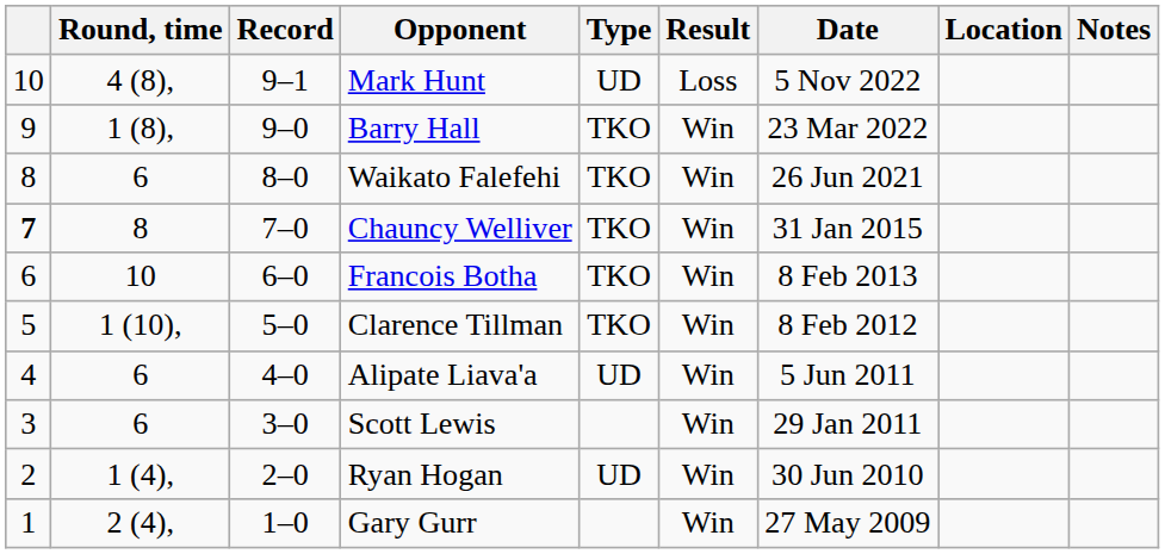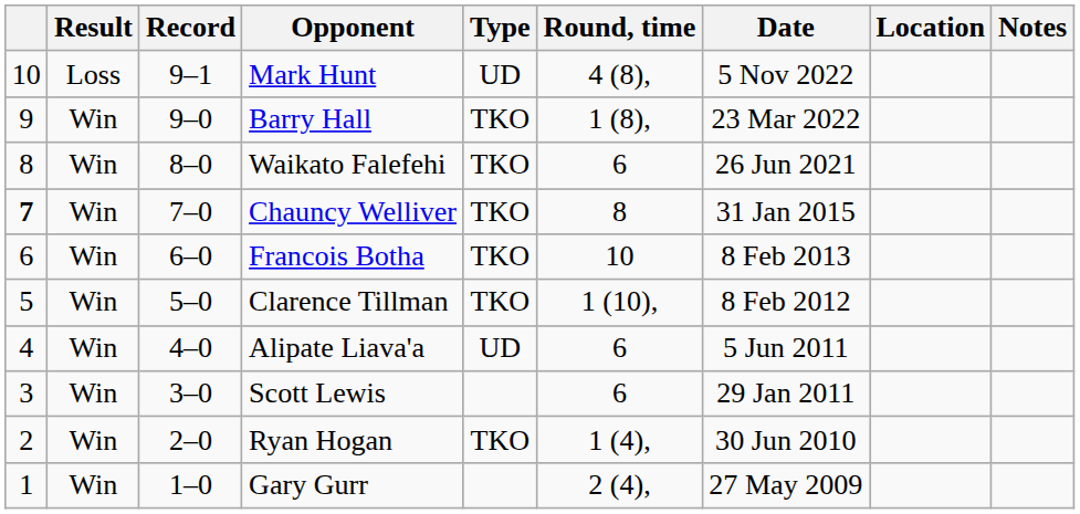 <table class="wikitable" style="text-align:center">
 <tr>
 <th></th>
-<th>Round, time</th>
+<th>Result</th>
 <th>Record</th>
 <th>Opponent</th>
 <th>Type</th>
-<th>Result</th>
+<th>Round, time</th>
 <th>Date</th>
 <th>Location</th>
 <th>Notes</th>
 </tr>
 <tr>
 <td>10</td>
-<td>4 (8),</td>
+<td>Loss</td>
 <td>9–1</td>
 <td style="text-align:left;"><a href='#'>Mark Hunt</a></td>
 <td>UD</td>
-<td>Loss</td>
+<td>4 (8),</td>
 <td>5 Nov 2022</td>
 <td style="text-align:left;"></td>
 <td></td>
 </tr>
 <tr>
 <td>9</td>
-<td>1 (8), </td>
+<td>Win</td>
 <td>9–0</td>
 <td style="text-align:left;"><a href='#'>Barry Hall</a></td>
 <td>TKO</td>
-<td>Win</td>
+<td>1 (8), </td>
 <td>23 Mar 2022</td>
 <td style="text-align:left;"></td>
 <td></td>
 </tr>
 <tr>
 <td>8</td>
-<td>6</td>
+<td>Win</td>
 <td>8–0</td>
 <td style="text-align:left;">Waikato Falefehi</td>
 <td>TKO</td>
-<td>Win</td>
+<td>6</td>
 <td>26 Jun 2021</td>
 <td style="text-align:left;"></td>
 <td></td>
 </tr>
 <tr>
 <td><strong>7</strong></td>
-<td>8</td>
+<td>Win</td>
 <td>7–0</td>
 <td style="text-align:left;"><a href='#'>Chauncy Welliver</a></td>
 <td>TKO</td>
-<td>Win</td>
+<td>8</td>
 <td>31 Jan 2015</td>
 <td style="text-align:left;"></td>
 <td></td>
 </tr>
 <tr>
 <td>6</td>
-<td>10</td>
+<td>Win</td>
 <td>6–0</td>
 <td style="text-align:left;"><a href='#'>Francois Botha</a></td>
 <td>TKO</td>
-<td>Win</td>
+<td>10</td>
 <td>8 Feb 2013</td>
 <td style="text-align:left;"></td>
 <td style="text-align:left;"></td>
 </tr>
 <tr>
 <td>5</td>
-<td>1 (10), </td>
+<td>Win</td>
 <td>5–0</td>
 <td style="text-align:left;">Clarence Tillman</td>
 <td>TKO</td>
-<td>Win</td>
+<td>1 (10), </td>
 <td>8 Feb 2012</td>
 <td style="text-align:left;"></td>
 <td style="text-align:left;"></td>
 </tr>
 <tr>
 <td>4</td>
-<td>6</td>
+<td>Win</td>
 <td>4–0</td>
 <td style="text-align:left;">Alipate Liava'a</td>
 <td>UD</td>
-<td>Win</td>
+<td>6</td>
 <td>5 Jun 2011</td>
 <td style="text-align:left;"></td>
 <td></td>
 </tr>
 <tr>
 <td>3</td>
-<td>6</td>
+<td>Win</td>
 <td>3–0</td>
 <td style="text-align:left;">Scott Lewis</td>
 <td></td>
-<td>Win</td>
+<td>6</td>
 <td>29 Jan 2011</td>
 <td style="text-align:left;"></td>
 <td></td>
 </tr>
 <tr>
 <td>2</td>
-<td>1 (4), </td>
+<td>Win</td>
 <td>2–0</td>
 <td style="text-align:left;">Ryan Hogan</td>
-<td>UD</td>
-<td>Win</td>
+<td>TKO</td>
+<td>1 (4), </td>
 <td>30 Jun 2010</td>
 <td style="text-align:left;"></td>
 <td></td>
 </tr>
 <tr>
 <td>1</td>
-<td>2 (4), </td>
+<td>Win</td>
 <td>1–0</td>
 <td style="text-align:left;">Gary Gurr</td>
 <td></td>
-<td>Win</td>
+<td>2 (4), </td>
 <td>27 May 2009</td>
 <td style="text-align:left;"></td>
 <td></td>
 </tr>
 </table>
